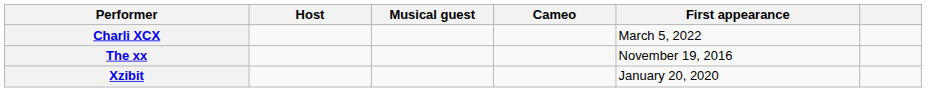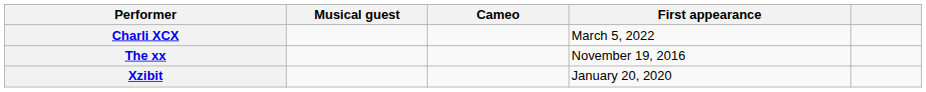 <table class="wikitable sortable plainrowheaders">
 <tr>
 <th scope=col style="width: 20%;">Performer</th>
-<th scope="col" style="width: 10%;">Host</th>
 <th scope="col" style="width: 10%;">Musical guest</th>
 <th scope="col" style="width: 10%;">Cameo</th>
 <th scope="col" style="width: 20%;">First appearance</th>
 <th scope="col" style="width: 5%;" class="unsortable"></th>
 </tr>
 <tr>
 <th scope=row data-sort-value="XCX, Charli"><a href='#'>Charli XCX</a></th>
 <td align="center"></td>
 <td align="center"></td>
-<td align="center"></td>
 <td>March 5, 2022</td>
 <td></td>
 </tr>
 <tr>
 <th scope="row" data-sort-value="xx, The"><a href='#'>The xx</a></th>
-<td align="center"></td>
 <td align="center"></td>
 <td align="center"></td>
 <td>November 19, 2016</td>
 <td></td>
 </tr>
 <tr>
 <th scope=row><a href='#'>Xzibit</a></th>
 <td align="center"></td>
 <td align="center"></td>
-<td align="center"></td>
 <td>January 20, 2020</td>
 <td></td>
 </tr>
 </table>
